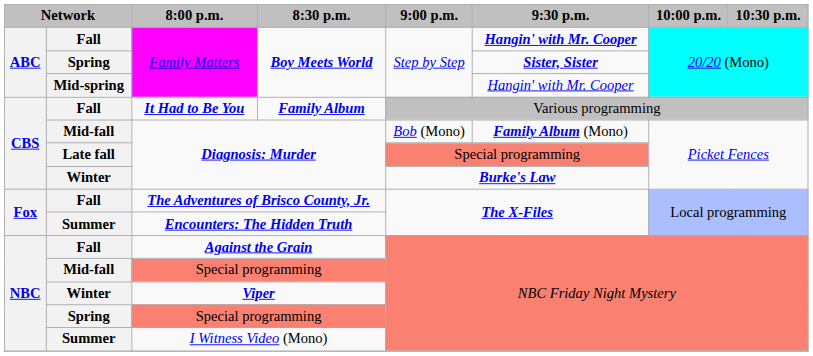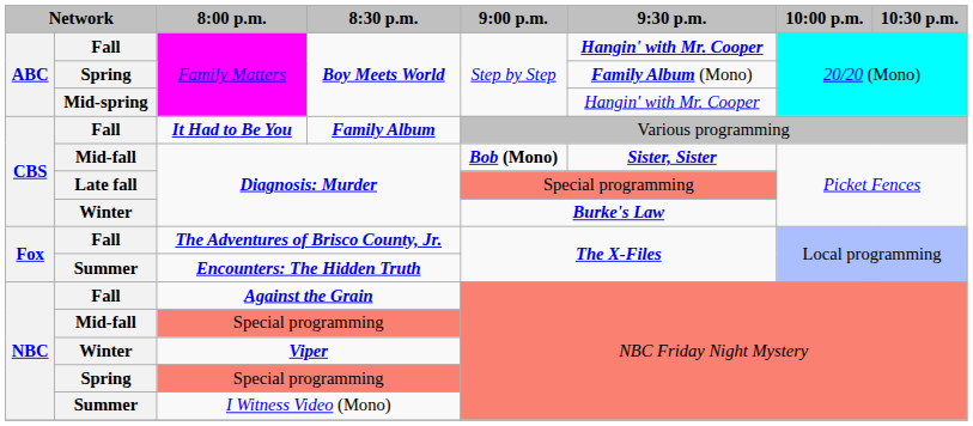 <table class="wikitable" style="width:100%;margin-right:0;text-align:center">
 <tr>
 <th colspan="2" style="background-color:#C0C0C0;text-align:center">Network</th>
 <th style="background-color:#C0C0C0;text-align:center">8:00 p.m.</th>
 <th style="background-color:#C0C0C0;text-align:center">8:30 p.m.</th>
 <th style="background-color:#C0C0C0;text-align:center">9:00 p.m.</th>
 <th style="background-color:#C0C0C0;text-align:center">9:30 p.m.</th>
 <th style="background-color:#C0C0C0;text-align:center">10:00 p.m.</th>
 <th style="background-color:#C0C0C0;text-align:center">10:30 p.m.</th>
 </tr>
 <tr>
 <th rowspan="3"><a href='#'>ABC</a></th>
 <th>Fall</th>
 <td rowspan="3" style="background:magenta;"><em><a href='#'>Family Matters</a></em> </td>
 <td rowspan="3"><strong><em><a href='#'>Boy Meets World</a></em></strong></td>
 <td rowspan="3"><em><a href='#'>Step by Step</a></em></td>
 <td><strong><em><a href='#'>Hangin' with Mr. Cooper</a></em></strong></td>
 <td rowspan="3" colspan="2" style="background:cyan;"><em><a href='#'>20/20</a></em> (Mono) </td>
 </tr>
 <tr>
 <th>Spring</th>
-<td><strong><em><a href='#'>Sister, Sister</a></em></strong></td>
+<td><strong><em><a href='#'>Family Album</a></em></strong> (Mono)</td>
 </tr>
 <tr>
 <th>Mid-spring</th>
 <td><em><a href='#'>Hangin' with Mr. Cooper</a></em></td>
 </tr>
 <tr>
 <th rowspan="4"><a href='#'>CBS</a></th>
 <th>Fall</th>
 <td><strong><em><a href='#'>It Had to Be You</a></em></strong></td>
 <td><strong><em><a href='#'>Family Album</a></em></strong></td>
 <td colspan="4" style="background:#C0C0C0;">Various programming</td>
 </tr>
 <tr>
 <th>Mid-fall</th>
 <td colspan="2" rowspan="3"><strong><em><a href='#'>Diagnosis: Murder</a></em></strong></td>
-<td><em><a href='#'>Bob</a></em> (Mono)</td>
-<td><strong><em><a href='#'>Family Album</a></em></strong> (Mono)</td>
+<td><strong><em><a href='#'>Bob</a></em> (Mono)</strong></td>
+<td><strong><em><a href='#'>Sister, Sister</a></em></strong></td>
 <td colspan="2" rowspan="3"><em><a href='#'>Picket Fences</a></em></td>
 </tr>
 <tr>
 <th>Late fall</th>
 <td colspan="2" style="background:#FA8072;">Special programming</td>
 </tr>
 <tr>
 <th>Winter</th>
 <td colspan="2"><strong><em><a href='#'>Burke's Law</a></em></strong></td>
 </tr>
 <tr>
 <th rowspan="2"><a href='#'>Fox</a></th>
 <th>Fall</th>
 <td colspan="2"><strong><em><a href='#'>The Adventures of Brisco County, Jr.</a></em></strong></td>
 <td rowspan="2" colspan="2"><strong><em><a href='#'>The X-Files</a></em></strong></td>
 <td rowspan="2" style="background-color:#abbfff;" colspan="2">Local programming</td>
 </tr>
 <tr>
 <th>Summer</th>
 <td colspan="2"><strong><em><a href='#'>Encounters: The Hidden Truth</a></em></strong></td>
 </tr>
 <tr>
 <th rowspan="5"><a href='#'>NBC</a></th>
 <th>Fall</th>
 <td colspan="2"><strong><em><a href='#'>Against the Grain</a></em></strong></td>
 <td colspan="4" rowspan="5" style="background:#FA8072;"><em>NBC Friday Night Mystery</em></td>
 </tr>
 <tr>
 <th>Mid-fall</th>
 <td colspan="2" style="background:#FA8072;">Special programming</td>
 </tr>
 <tr>
 <th>Winter</th>
 <td colspan="2"><strong><em><a href='#'>Viper</a></em></strong></td>
 </tr>
 <tr>
 <th>Spring</th>
 <td colspan="2" style="background:#FA8072;">Special programming</td>
 </tr>
 <tr>
 <th>Summer</th>
 <td colspan="2"><em><a href='#'>I Witness Video</a></em> (Mono)</td>
 </tr>
 <tr>
 </tr>
 </table>
